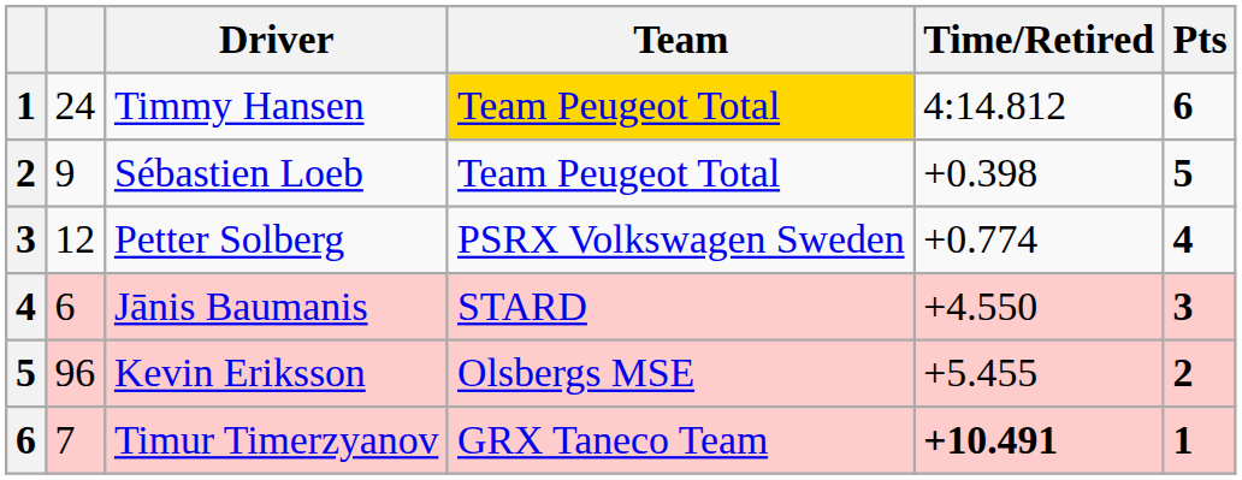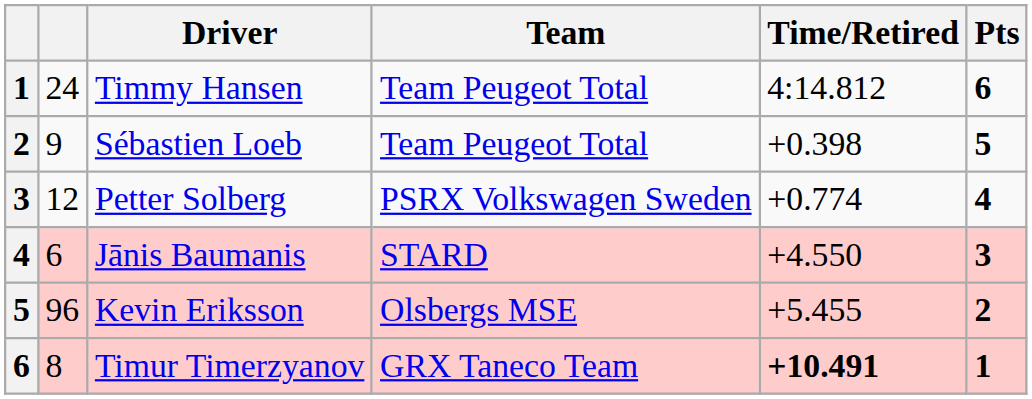 <table class=wikitable style="font-size:95%">
 <tr>
 <th></th>
 <th></th>
 <th>Driver</th>
 <th>Team</th>
 <th>Time/Retired</th>
 <th>Pts</th>
 </tr>
 <tr>
 <th>1</th>
 <td>24</td>
 <td> <a href='#'>Timmy Hansen</a></td>
-<td style="background: gold;"><a href='#'>Team Peugeot Total</a></td>
+<td><a href='#'>Team Peugeot Total</a></td>
 <td>4:14.812</td>
 <td><strong>6</strong></td>
 </tr>
 <tr>
 <th>2</th>
 <td>9</td>
 <td> <a href='#'>Sébastien Loeb</a></td>
 <td><a href='#'>Team Peugeot Total</a></td>
 <td>+0.398</td>
 <td><strong>5</strong></td>
 </tr>
 <tr>
 <th>3</th>
 <td>12</td>
 <td> <a href='#'>Petter Solberg</a></td>
 <td><a href='#'>PSRX Volkswagen Sweden</a></td>
 <td>+0.774</td>
 <td><strong>4</strong></td>
 </tr>
 <tr style="background:#ffcccc;">
 <th>4</th>
 <td>6</td>
 <td> <a href='#'>Jānis Baumanis</a></td>
 <td><a href='#'>STARD</a></td>
 <td>+4.550</td>
 <td><strong>3</strong></td>
 </tr>
 <tr style="background:#ffcccc;">
 <th>5</th>
 <td>96</td>
 <td> <a href='#'>Kevin Eriksson</a></td>
 <td><a href='#'>Olsbergs MSE</a></td>
 <td>+5.455</td>
 <td><strong>2</strong></td>
 </tr>
 <tr style="background:#ffcccc;">
 <th>6</th>
-<td>7</td>
+<td>8</td>
 <td> <a href='#'>Timur Timerzyanov</a></td>
 <td><a href='#'>GRX Taneco Team</a></td>
 <td><strong>+10.491</strong></td>
 <td><strong>1</strong></td>
 </tr>
 </table>
